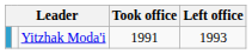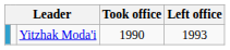 <table class="wikitable" style="text-align: center;">
 <tr>
 <th colspan="3">Leader</th>
 <th>Took office</th>
 <th>Left office</th>
 </tr>
 <tr>
 <td style="background: #2FA1CE; color: white"></td>
 <td></td>
 <td><a href='#'>Yitzhak Moda'i</a></td>
-<td>1991</td>
+<td>1990</td>
 <td>1993</td>
 </tr>
 </table>
